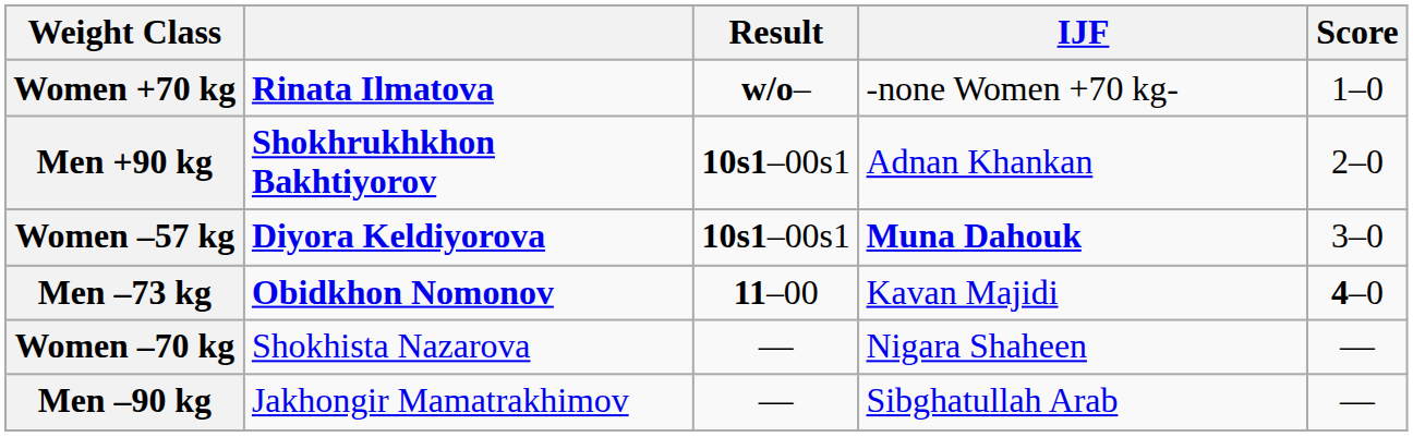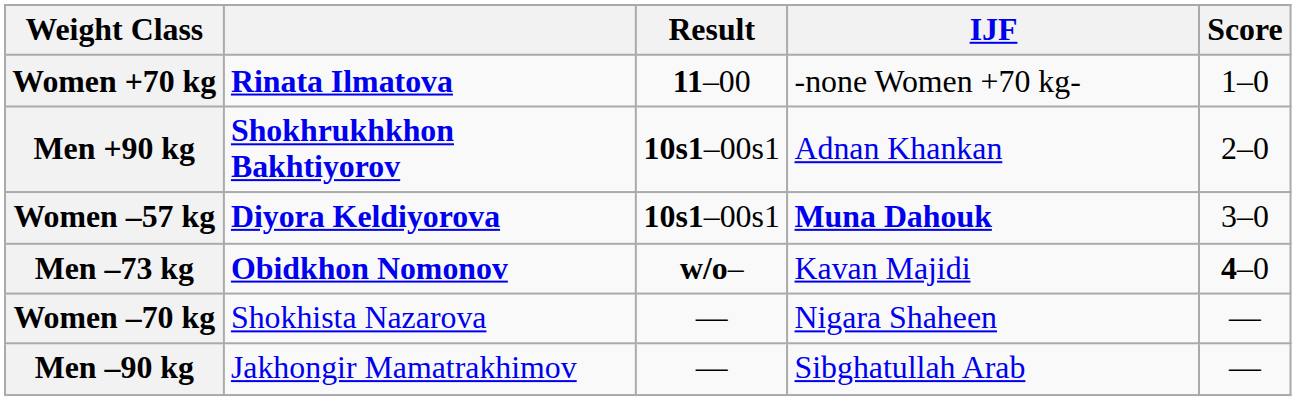 <table class="wikitable">
 <tr>
 <th>Weight Class</th>
 <th style="width: 200px;"></th>
 <th>Result</th>
 <th style="width: 200px;"><a href='#'>IJF</a></th>
 <th>Score</th>
 </tr>
 <tr>
 <th>Women +70 kg</th>
 <td><strong><a href='#'>Rinata Ilmatova</a></strong></td>
-<td align=center><strong>w/o</strong>–</td>
+<td align=center><strong>11</strong>–00</td>
 <td>-none Women +70 kg-</td>
 <td align=center>1–0</td>
 </tr>
 <tr>
 <th>Men +90 kg</th>
 <td><strong><a href='#'>Shokhrukhkhon Bakhtiyorov</a></strong></td>
 <td align=center><strong>10s1</strong>–00s1</td>
 <td><a href='#'>Adnan Khankan</a></td>
 <td align=center>2–0</td>
 </tr>
 <tr>
 <th>Women –57 kg</th>
 <td><strong><a href='#'>Diyora Keldiyorova</a></strong></td>
 <td align=center><strong>10s1</strong>–00s1</td>
 <td><strong><a href='#'>Muna Dahouk</a></strong></td>
 <td align=center>3–0</td>
 </tr>
 <tr>
 <th>Men –73 kg</th>
 <td><strong><a href='#'>Obidkhon Nomonov</a></strong></td>
-<td align=center><strong>11</strong>–00</td>
+<td align=center><strong>w/o</strong>–</td>
 <td><a href='#'>Kavan Majidi</a></td>
 <td align=center><strong>4</strong>–0</td>
 </tr>
 <tr>
 <th>Women –70 kg</th>
 <td><a href='#'>Shokhista Nazarova</a></td>
 <td align=center>—</td>
 <td><a href='#'>Nigara Shaheen</a></td>
 <td align=center>—</td>
 </tr>
 <tr>
 <th>Men –90 kg</th>
 <td><a href='#'>Jakhongir Mamatrakhimov</a></td>
 <td align=center>—</td>
 <td><a href='#'>Sibghatullah Arab</a></td>
 <td align=center>—</td>
 </tr>
 </table>
